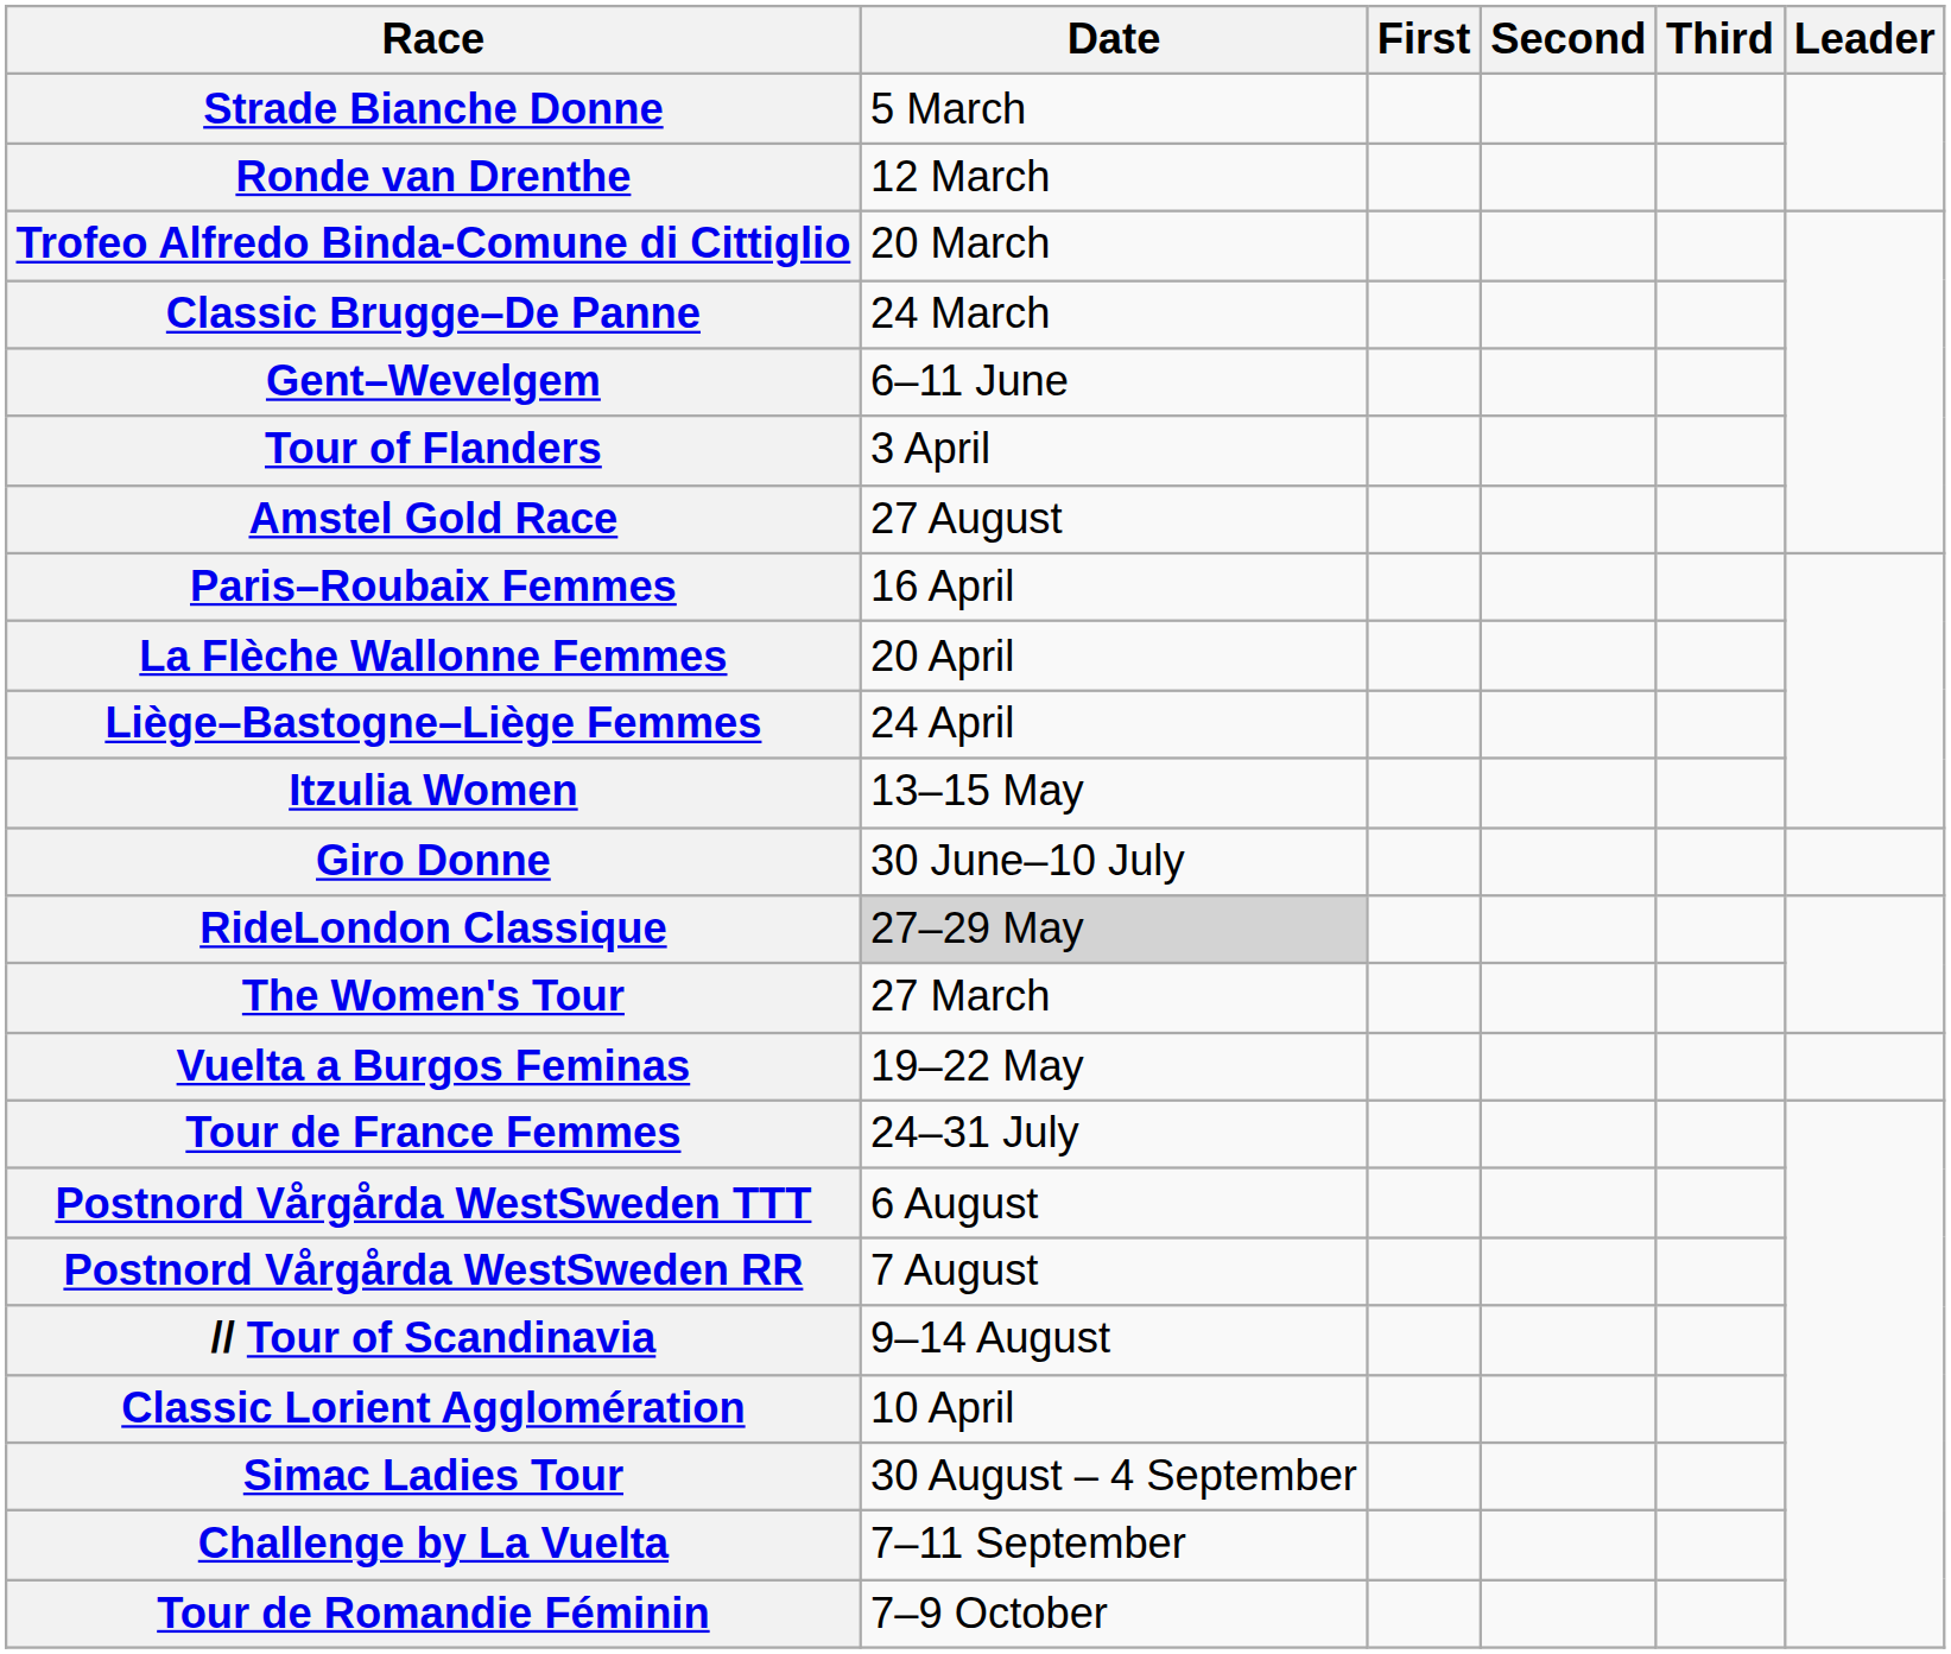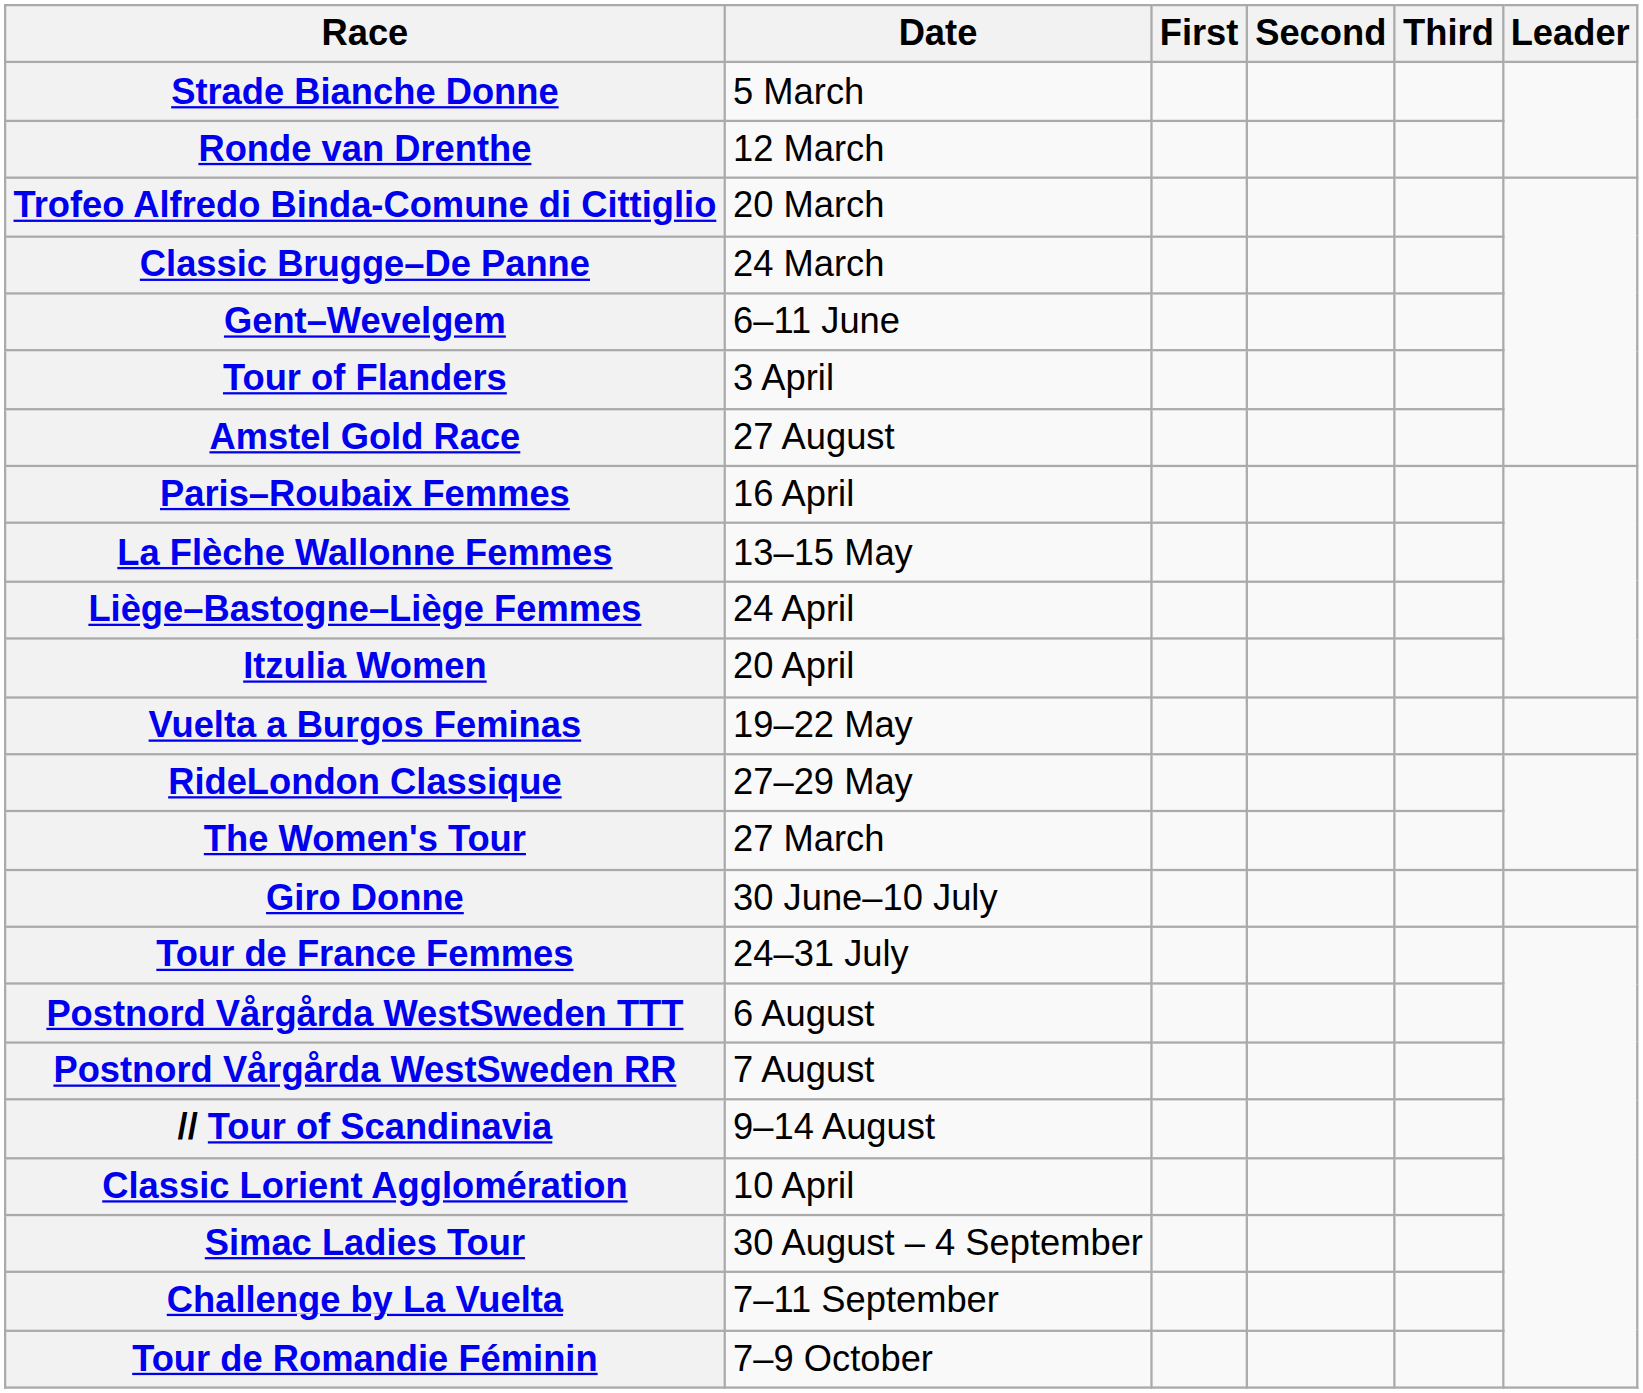 <table class="wikitable plainrowheaders">
 <tr>
 <th scope=col>Race</th>
 <th scope=col>Date</th>
 <th scope=col>First</th>
 <th scope=col>Second</th>
 <th scope=col>Third</th>
 <th scope=col> Leader</th>
 </tr>
 <tr>
 <th scope=row> <a href='#'>Strade Bianche Donne</a></th>
 <td>5 March</td>
 <td></td>
 <td></td>
 <td></td>
 <td rowspan=2></td>
 </tr>
 <tr>
 <th scope=row> <a href='#'>Ronde van Drenthe</a></th>
 <td>12 March</td>
 <td></td>
 <td></td>
 <td></td>
 </tr>
 <tr>
 <th scope=row> <a href='#'>Trofeo Alfredo Binda-Comune di Cittiglio</a></th>
 <td>20 March</td>
 <td></td>
 <td></td>
 <td></td>
 <td rowspan=5></td>
 </tr>
 <tr>
 <th scope=row> <a href='#'>Classic Brugge–De Panne</a></th>
 <td>24 March</td>
 <td></td>
 <td></td>
 <td></td>
 </tr>
 <tr>
 <th scope=row> <a href='#'>Gent–Wevelgem</a></th>
 <td>6–11 June</td>
 <td></td>
 <td></td>
 <td></td>
 </tr>
 <tr>
 <th scope=row> <a href='#'>Tour of Flanders</a></th>
 <td>3 April</td>
 <td></td>
 <td></td>
 <td></td>
 </tr>
 <tr>
 <th scope=row> <a href='#'>Amstel Gold Race</a></th>
 <td>27 August</td>
 <td></td>
 <td></td>
 <td></td>
 </tr>
 <tr>
 <th scope=row> <a href='#'>Paris–Roubaix Femmes</a></th>
 <td>16 April</td>
 <td></td>
 <td></td>
 <td></td>
 <td rowspan=4></td>
 </tr>
 <tr>
 <th scope=row> <a href='#'>La Flèche Wallonne Femmes</a></th>
-<td>20 April</td>
+<td>13–15 May</td>
 <td></td>
 <td></td>
 <td></td>
 </tr>
 <tr>
 <th scope=row> <a href='#'>Liège–Bastogne–Liège Femmes</a></th>
 <td>24 April</td>
 <td></td>
 <td></td>
 <td></td>
 </tr>
 <tr>
 <th scope=row> <a href='#'>Itzulia Women</a></th>
-<td>13–15 May</td>
+<td>20 April</td>
 <td></td>
 <td></td>
 <td></td>
 </tr>
 <tr>
-<th scope=row> <a href='#'>Giro Donne</a></th>
-<td>30 June–10 July</td>
+<th scope=row> <a href='#'>Vuelta a Burgos Feminas</a></th>
+<td>19–22 May</td>
 <td></td>
 <td></td>
 <td></td>
 <td></td>
 </tr>
 <tr>
 <th scope=row> <a href='#'>RideLondon Classique</a></th>
-<td style="background: lightgrey;">27–29 May</td>
+<td>27–29 May</td>
 <td></td>
 <td></td>
 <td></td>
 <td rowspan=2></td>
 </tr>
 <tr>
 <th scope=row> <a href='#'>The Women's Tour</a></th>
 <td>27 March</td>
 <td></td>
 <td></td>
 <td></td>
 </tr>
 <tr>
-<th scope=row> <a href='#'>Vuelta a Burgos Feminas</a></th>
-<td>19–22 May</td>
+<th scope=row> <a href='#'>Giro Donne</a></th>
+<td>30 June–10 July</td>
 <td></td>
 <td></td>
 <td></td>
 <td></td>
 </tr>
 <tr>
 <th scope=row> <a href='#'>Tour de France Femmes</a></th>
 <td>24–31 July</td>
 <td></td>
 <td></td>
 <td></td>
 <td rowspan=8></td>
 </tr>
 <tr>
 <th scope=row> <a href='#'>Postnord Vårgårda WestSweden TTT</a></th>
 <td>6 August</td>
 <td></td>
 <td></td>
 <td></td>
 </tr>
 <tr>
 <th scope=row> <a href='#'>Postnord Vårgårda WestSweden RR</a></th>
 <td>7 August</td>
 <td></td>
 <td></td>
 <td></td>
 </tr>
 <tr>
 <th scope=row>// <a href='#'>Tour of Scandinavia</a></th>
 <td>9–14 August</td>
 <td></td>
 <td></td>
 <td></td>
 </tr>
 <tr>
 <th scope=row> <a href='#'>Classic Lorient Agglomération</a></th>
 <td>10 April</td>
 <td></td>
 <td></td>
 <td></td>
 </tr>
 <tr>
 <th scope=row> <a href='#'>Simac Ladies Tour</a></th>
 <td>30 August – 4 September</td>
 <td></td>
 <td></td>
 <td></td>
 </tr>
 <tr>
 <th scope=row> <a href='#'>Challenge by La Vuelta</a></th>
 <td>7–11 September</td>
 <td></td>
 <td></td>
 <td></td>
 </tr>
 <tr>
 <th scope=row> <a href='#'>Tour de Romandie Féminin</a></th>
 <td>7–9 October</td>
 <td></td>
 <td></td>
 <td></td>
 </tr>
 </table>
